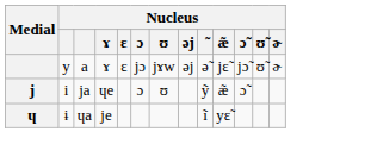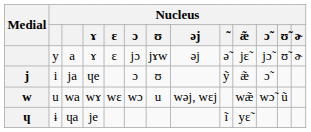 <table class="wikitable" style="text-align: center;">
 <tr>
 <th rowspan="2">Medial</th>
 <th colspan="12">Nucleus</th>
 </tr>
 <tr>
 <th></th>
 <th></th>
 <th>ɤ</th>
 <th>ɛ</th>
 <th>ɔ</th>
 <th>ʊ</th>
 <th>əj</th>
 <th>̃</th>
 <th>æ̃</th>
 <th>ɔ̃</th>
 <th>ʊ̃</th>
 <th>ɚ</th>
 </tr>
 <tr>
 <th></th>
 <td>y</td>
 <td>a</td>
 <td>ɤ</td>
 <td>ɛ</td>
 <td>jɔ</td>
 <td>jɤw</td>
 <td>əj</td>
 <td>ə̃</td>
 <td>jɛ̃</td>
 <td>jɔ̃</td>
 <td>ʊ̃</td>
 <td>ɚ</td>
 </tr>
 <tr>
 <th>j</th>
 <td>i</td>
 <td>ja</td>
 <td>ɥe</td>
 <td></td>
 <td>ɔ</td>
 <td>ʊ</td>
 <td></td>
 <td>ỹ</td>
 <td>æ̃</td>
 <td>ɔ̃</td>
 <td></td>
 <td></td>
 </tr>
 <tr>
+<th>w</th>
+<td>u</td>
+<td>wa</td>
+<td>wɤ</td>
+<td>wɛ</td>
+<td>wɔ</td>
+<td>u</td>
+<td>wəj, wɛj</td>
+<td></td>
+<td>wæ̃</td>
+<td>wɔ̃</td>
+<td>ũ</td>
+<td></td>
+</tr>
+<tr>
 <th>ɥ</th>
 <td>ɨ</td>
 <td>ɥa</td>
 <td>je</td>
 <td></td>
 <td></td>
 <td></td>
 <td></td>
 <td>ĩ</td>
 <td>yɛ̃</td>
 <td></td>
 <td></td>
 <td></td>
 </tr>
 </table>
